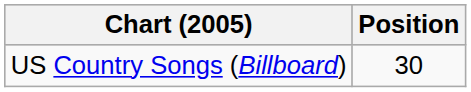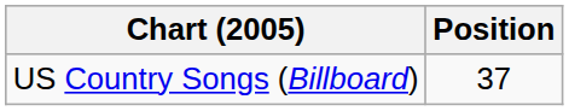 <table class="wikitable sortable">
 <tr>
 <th scope="col">Chart (2005)</th>
 <th scope="col">Position</th>
 </tr>
 <tr>
 <td>US <a href='#'>Country Songs</a> (<em><a href='#'>Billboard</a></em>)</td>
-<td align="center">30</td>
+<td align="center">37</td>
 </tr>
 </table>
